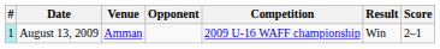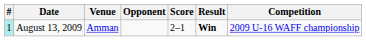 <table class="wikitable">
 <tr>
 <th>#</th>
 <th>Date</th>
 <th>Venue</th>
 <th>Opponent</th>
+<th>Score</th>
+<th>Result</th>
 <th>Competition</th>
-<th>Result</th>
-<th>Score</th>
 </tr>
 <tr>
 <td style="background: paleturquoise;">1</td>
 <td>August 13, 2009</td>
 <td><a href='#'>Amman</a></td>
 <td></td>
+<td>2–1</td>
+<td><strong>Win</strong></td>
 <td><a href='#'>2009 U-16 WAFF championship</a></td>
-<td>Win</td>
-<td>2–1</td>
 </tr>
 </table>
